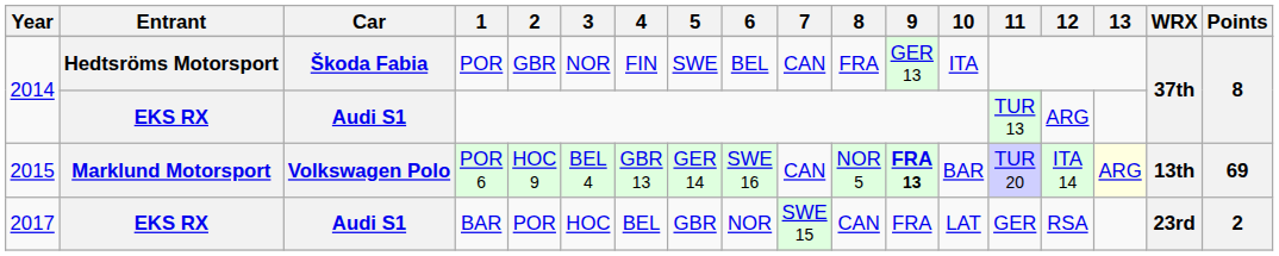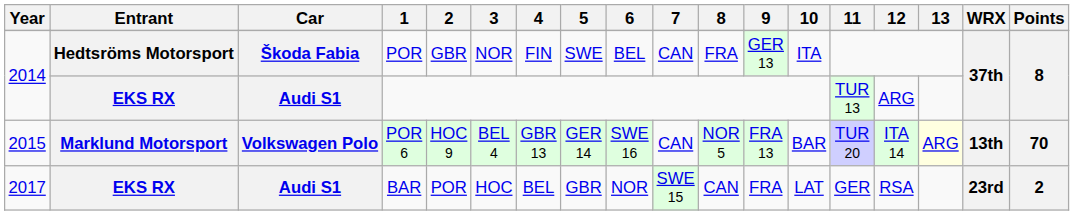 <table class="wikitable" border="1" style="text-align:center; font-size:85%;">
 <tr valign="top">
 <th>Year</th>
 <th>Entrant</th>
 <th>Car</th>
 <th>1</th>
 <th>2</th>
 <th>3</th>
 <th>4</th>
 <th>5</th>
 <th>6</th>
 <th>7</th>
 <th>8</th>
 <th>9</th>
 <th>10</th>
 <th>11</th>
 <th>12</th>
 <th>13</th>
 <th>WRX</th>
 <th>Points</th>
 </tr>
 <tr>
 </tr>
 <tr>
 <td rowspan=2><a href='#'>2014</a></td>
 <th nowrap>Hedtsröms Motorsport</th>
 <th nowrap><a href='#'>Škoda Fabia</a></th>
 <td><a href='#'>POR</a><br><small></small></td>
 <td><a href='#'>GBR</a><br><small></small></td>
 <td><a href='#'>NOR</a><br><small></small></td>
 <td><a href='#'>FIN</a><br><small></small></td>
 <td><a href='#'>SWE</a><br><small></small></td>
 <td><a href='#'>BEL</a><br><small></small></td>
 <td><a href='#'>CAN</a><br><small></small></td>
 <td><a href='#'>FRA</a><br><small></small></td>
 <td style="background:#DFFFDF;"><a href='#'>GER</a><br><small>13</small></td>
 <td><a href='#'>ITA</a></td>
 <td colspan=3></td>
 <th rowspan=2>37th</th>
 <th rowspan=2>8</th>
 </tr>
 <tr>
 <th nowrap><a href='#'>EKS RX</a></th>
 <th nowrap><a href='#'>Audi S1</a></th>
 <td colspan=10></td>
 <td style="background:#DFFFDF;"><a href='#'>TUR</a><br><small>13</small></td>
 <td><a href='#'>ARG</a><br><small></small></td>
 <td></td>
 </tr>
 <tr>
 <td><a href='#'>2015</a></td>
 <th nowrap><a href='#'>Marklund Motorsport</a></th>
 <th nowrap><a href='#'>Volkswagen Polo</a></th>
 <td style="background:#DFFFDF;"><a href='#'>POR</a><br><small>6</small></td>
 <td style="background:#DFFFDF;"><a href='#'>HOC</a><br><small>9</small></td>
 <td style="background:#DFFFDF;"><a href='#'>BEL</a><br><small>4</small></td>
 <td style="background:#DFFFDF;"><a href='#'>GBR</a><br><small>13</small></td>
 <td style="background:#DFFFDF;"><a href='#'>GER</a><br><small>14</small></td>
 <td style="background:#DFFFDF;"><a href='#'>SWE</a><br><small>16</small></td>
 <td><a href='#'>CAN</a><br><small></small></td>
 <td style="background:#DFFFDF;"><a href='#'>NOR</a><br><small>5</small></td>
-<td style="background:#DFFFDF;"><strong><a href='#'>FRA</a><br><small>13</small></strong></td>
+<td style="background:#DFFFDF;"><a href='#'>FRA</a><br><small>13</small></td>
 <td><a href='#'>BAR</a><br><small></small></td>
 <td style="background:#CFCFFF;"><a href='#'>TUR</a><br><small>20</small></td>
 <td style="background:#DFFFDF;"><a href='#'>ITA</a><br><small>14</small></td>
 <td style="background: lightyellow;"><a href='#'>ARG</a><br><small></small></td>
 <th>13th</th>
-<th>69</th>
+<th>70</th>
 </tr>
 <tr>
 <td><a href='#'>2017</a></td>
 <th nowrap><a href='#'>EKS RX</a></th>
 <th nowrap><a href='#'>Audi S1</a></th>
 <td><a href='#'>BAR</a></td>
 <td><a href='#'>POR</a></td>
 <td><a href='#'>HOC</a></td>
 <td><a href='#'>BEL</a></td>
 <td><a href='#'>GBR</a></td>
 <td><a href='#'>NOR</a></td>
 <td style="background:#DFFFDF;"><a href='#'>SWE</a><br><small>15</small></td>
 <td><a href='#'>CAN</a><br><small></small></td>
 <td><a href='#'>FRA</a><br><small></small></td>
 <td><a href='#'>LAT</a><br><small></small></td>
 <td><a href='#'>GER</a><br><small></small></td>
 <td><a href='#'>RSA</a><br><small></small></td>
 <td></td>
 <th>23rd</th>
 <th>2</th>
 </tr>
 </table>
